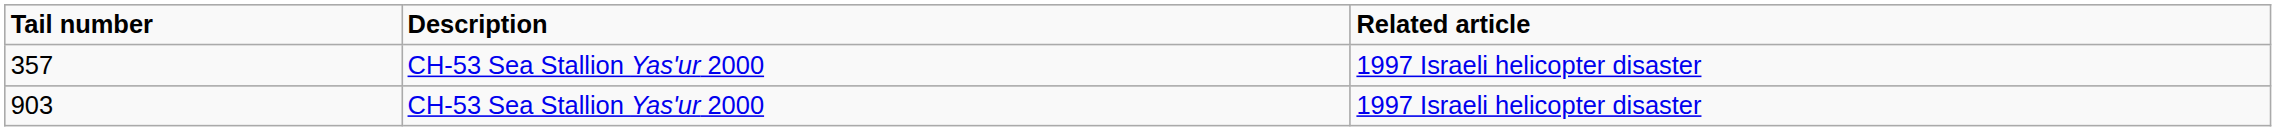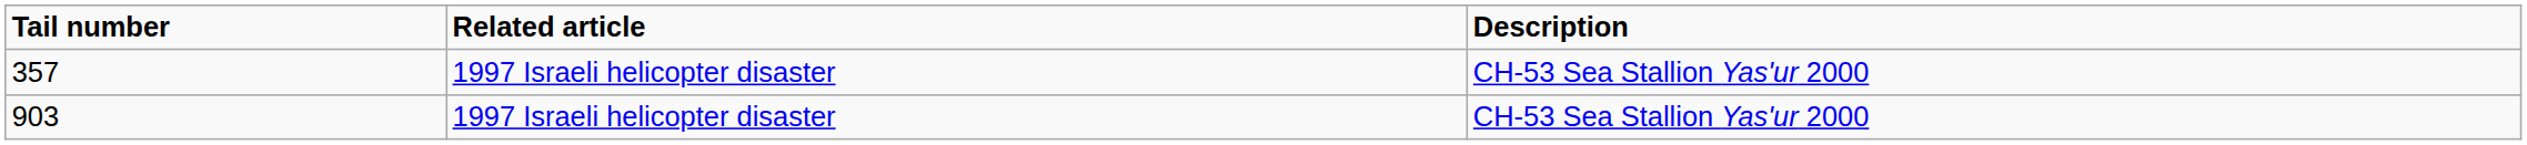 <table class="wikitable" width="90%">
 <tr>
 <td><strong>Tail number</strong></td>
+<td><strong>Related article</strong></td>
 <td><strong>Description</strong></td>
-<td><strong>Related article</strong></td>
 </tr>
 <tr>
 <td>357</td>
+<td><a href='#'>1997 Israeli helicopter disaster</a></td>
 <td><a href='#'>CH-53 Sea Stallion <em>Yas'ur</em> 2000</a></td>
-<td><a href='#'>1997 Israeli helicopter disaster</a></td>
 </tr>
 <tr>
 <td>903</td>
+<td><a href='#'>1997 Israeli helicopter disaster</a></td>
 <td><a href='#'>CH-53 Sea Stallion <em>Yas'ur</em> 2000</a></td>
-<td><a href='#'>1997 Israeli helicopter disaster</a></td>
 </tr>
 </table>
